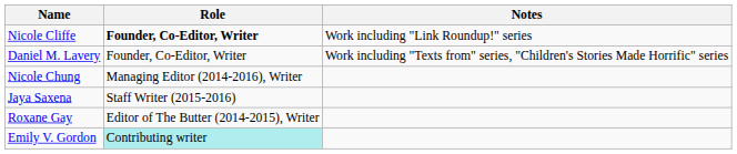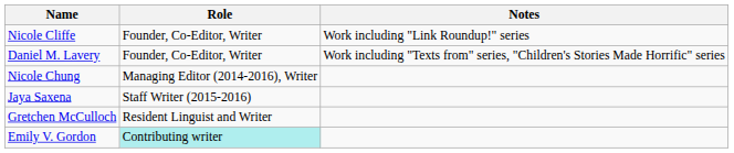 <table class="wikitable sortable">
 <tr>
 <th>Name</th>
 <th>Role</th>
 <th>Notes</th>
 </tr>
 <tr>
 <td><a href='#'>Nicole Cliffe</a></td>
-<td><strong>Founder, Co-Editor, Writer</strong></td>
+<td>Founder, Co-Editor, Writer</td>
 <td>Work including "Link Roundup!" series</td>
 </tr>
 <tr>
 <td><a href='#'>Daniel M. Lavery</a></td>
 <td>Founder, Co-Editor, Writer</td>
 <td>Work including "Texts from" series, "Children's Stories Made Horrific" series</td>
 </tr>
 <tr>
 <td><a href='#'>Nicole Chung</a></td>
 <td>Managing Editor (2014-2016), Writer</td>
 <td></td>
 </tr>
 <tr>
 <td><a href='#'>Jaya Saxena</a></td>
 <td>Staff Writer (2015-2016)</td>
 <td></td>
 </tr>
 <tr>
-<td><a href='#'>Roxane Gay</a></td>
-<td>Editor of The Butter (2014-2015), Writer</td>
+<td><a href='#'>Gretchen McCulloch</a></td>
+<td>Resident Linguist and Writer</td>
 <td></td>
 </tr>
 <tr>
 <td><a href='#'>Emily V. Gordon</a></td>
 <td style="background: paleturquoise;">Contributing writer</td>
 <td></td>
 </tr>
 </table>
